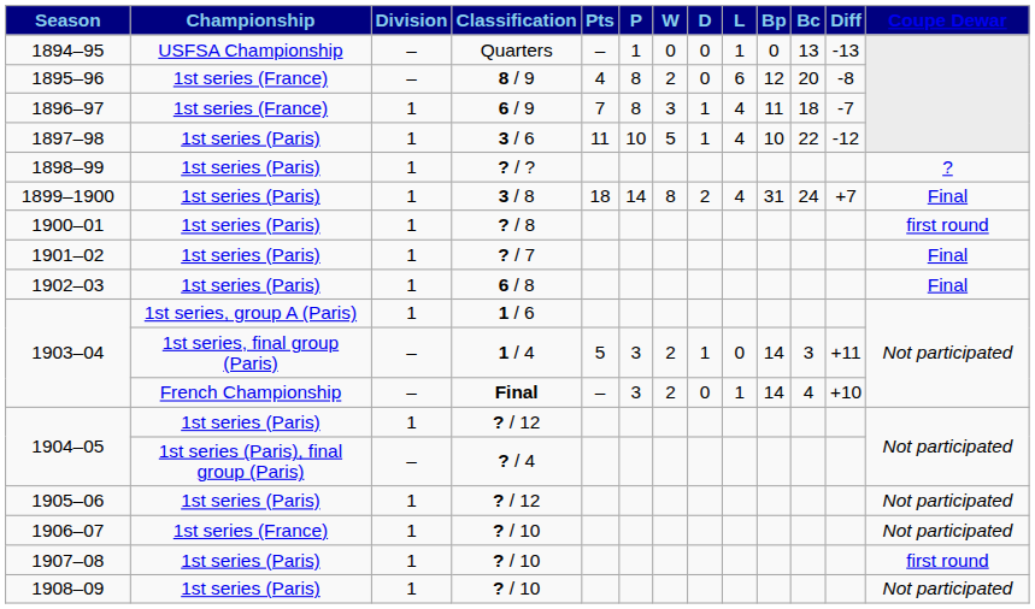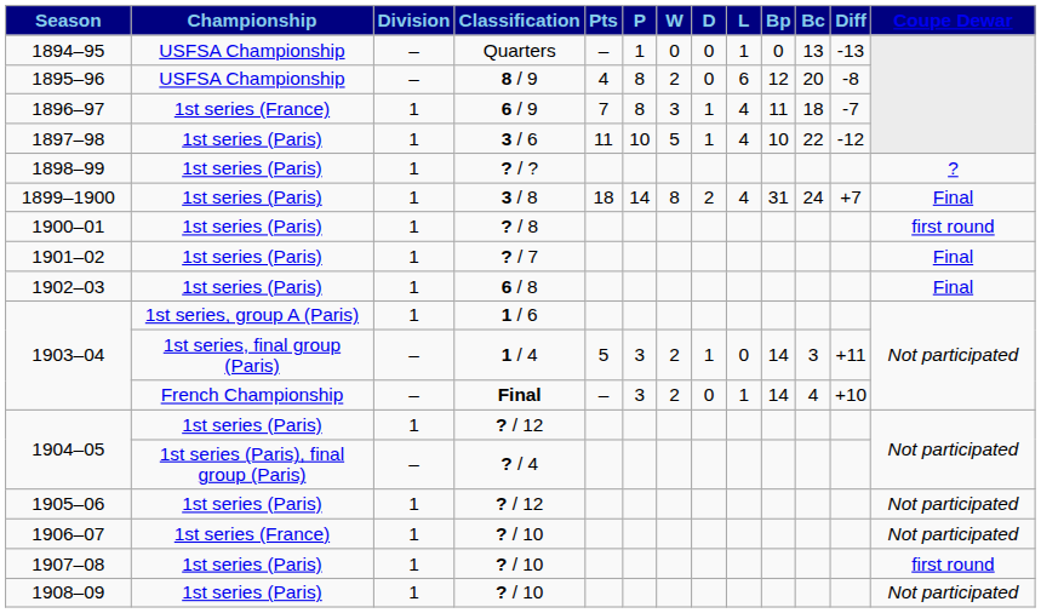 <table class="wikitable centre" style="font-size:90%">
 <tr>
 <th scope=col align=center style="color:#87ceeb; background:#000080;" width="90">Season</th>
 <th scope=col align=center style="color:#87ceeb; background:#000080;" width="180">Championship</th>
 <th scope=col align=center style="color:#87ceeb; background:#000080;" width="20">Division</th>
 <th scope=col align=center style="color:#87ceeb; background:#000080;" width="40">Classification</th>
 <th scope=col align=center style="color:#87ceeb; background:#000080;" width="20">Pts</th>
 <th scope=col align=center style="color:#87ceeb; background:#000080;" width="20">P</th>
 <th scope=col align=center style="color:#87ceeb; background:#000080;" width="20">W</th>
 <th scope=col align=center style="color:#87ceeb; background:#000080;" width="20">D</th>
 <th scope=col align=center style="color:#87ceeb; background:#000080;" width="20">L</th>
 <th scope=col align=center style="color:#87ceeb; background:#000080;" width="20">Bp</th>
 <th scope=col align=center style="color:#87ceeb; background:#000080;" width="20">Bc</th>
 <th scope=col align=center style="color:#87ceeb; background:#000080;" width="20">Diff</th>
 <th scope=col align=center style="color:#87ceeb; background:#000080;" width="120"><a href='#'>Coupe Dewar</a></th>
 </tr>
 <tr align="center">
 <td>1894–95</td>
 <td><a href='#'>USFSA Championship</a></td>
 <td>–</td>
 <td>Quarters</td>
 <td>–</td>
 <td>1</td>
 <td>0</td>
 <td>0</td>
 <td>1</td>
 <td>0</td>
 <td>13</td>
 <td>-13</td>
 <td rowspan=4 bgcolor=#ececec></td>
 </tr>
 <tr align="center">
 <td>1895–96</td>
-<td><a href='#'>1st series (France)</a></td>
+<td><a href='#'>USFSA Championship</a></td>
 <td>–</td>
 <td><strong>8</strong> / 9</td>
 <td>4</td>
 <td>8</td>
 <td>2</td>
 <td>0</td>
 <td>6</td>
 <td>12</td>
 <td>20</td>
 <td>-8</td>
 </tr>
 <tr align="center">
 <td>1896–97</td>
 <td><a href='#'>1st series (France)</a></td>
 <td>1</td>
 <td><strong>6</strong> / 9</td>
 <td>7</td>
 <td>8</td>
 <td>3</td>
 <td>1</td>
 <td>4</td>
 <td>11</td>
 <td>18</td>
 <td>-7</td>
 </tr>
 <tr align="center">
 <td>1897–98</td>
 <td><a href='#'>1st series (Paris)</a></td>
 <td>1</td>
 <td><strong>3</strong> / 6</td>
 <td>11</td>
 <td>10</td>
 <td>5</td>
 <td>1</td>
 <td>4</td>
 <td>10</td>
 <td>22</td>
 <td>-12</td>
 </tr>
 <tr align="center">
 <td>1898–99</td>
 <td><a href='#'>1st series (Paris)</a></td>
 <td>1</td>
 <td><strong>?</strong> / ?</td>
 <td></td>
 <td></td>
 <td></td>
 <td></td>
 <td></td>
 <td></td>
 <td></td>
 <td></td>
 <td><a href='#'>?</a></td>
 </tr>
 <tr align="center">
 <td>1899–1900</td>
 <td><a href='#'>1st series (Paris)</a></td>
 <td>1</td>
 <td><strong>3</strong> / 8</td>
 <td>18</td>
 <td>14</td>
 <td>8</td>
 <td>2</td>
 <td>4</td>
 <td>31</td>
 <td>24</td>
 <td>+7</td>
 <td bgcolor=><a href='#'>Final</a></td>
 </tr>
 <tr align="center">
 <td>1900–01</td>
 <td><a href='#'>1st series (Paris)</a></td>
 <td>1</td>
 <td><strong>?</strong> / 8</td>
 <td></td>
 <td></td>
 <td></td>
 <td></td>
 <td></td>
 <td></td>
 <td></td>
 <td></td>
 <td><a href='#'>first round</a></td>
 </tr>
 <tr align="center">
 <td>1901–02</td>
 <td><a href='#'>1st series (Paris)</a></td>
 <td>1</td>
 <td bgcolor=><strong>?</strong> / 7</td>
 <td></td>
 <td></td>
 <td></td>
 <td></td>
 <td></td>
 <td></td>
 <td></td>
 <td></td>
 <td bgcolor=><a href='#'>Final</a></td>
 </tr>
 <tr align="center">
 <td>1902–03</td>
 <td><a href='#'>1st series (Paris)</a></td>
 <td>1</td>
 <td><strong>6</strong> / 8</td>
 <td></td>
 <td></td>
 <td></td>
 <td></td>
 <td></td>
 <td></td>
 <td></td>
 <td></td>
 <td bgcolor=><a href='#'>Final</a></td>
 </tr>
 <tr align="center">
 <td rowspan=3>1903–04</td>
 <td><a href='#'>1st series, group A (Paris)</a></td>
 <td>1</td>
 <td bgcolor=><strong>1</strong> / 6</td>
 <td></td>
 <td></td>
 <td></td>
 <td></td>
 <td></td>
 <td></td>
 <td></td>
 <td></td>
 <td rowspan=3><em>Not participated</em></td>
 </tr>
 <tr align="center">
 <td><a href='#'>1st series, final group (Paris)</a></td>
 <td>–</td>
 <td bgcolor=><strong>1</strong> / 4</td>
 <td>5</td>
 <td>3</td>
 <td>2</td>
 <td>1</td>
 <td>0</td>
 <td>14</td>
 <td>3</td>
 <td>+11</td>
 </tr>
 <tr align="center">
 <td><a href='#'>French Championship</a></td>
 <td>–</td>
 <td bgcolor=><strong>Final</strong></td>
 <td>–</td>
 <td>3</td>
 <td>2</td>
 <td>0</td>
 <td>1</td>
 <td>14</td>
 <td>4</td>
 <td>+10</td>
 </tr>
 <tr align="center">
 <td rowspan=2>1904–05</td>
 <td><a href='#'>1st series (Paris)</a></td>
 <td>1</td>
 <td><strong>?</strong> / 12</td>
 <td></td>
 <td></td>
 <td></td>
 <td></td>
 <td></td>
 <td></td>
 <td></td>
 <td></td>
 <td rowspan=2><em>Not participated</em></td>
 </tr>
 <tr align="center">
 <td><a href='#'>1st series (Paris), final group (Paris)</a></td>
 <td>–</td>
 <td><strong>?</strong> / 4</td>
 <td></td>
 <td></td>
 <td></td>
 <td></td>
 <td></td>
 <td></td>
 <td></td>
 </tr>
 <tr align="center">
 <td>1905–06</td>
 <td><a href='#'>1st series (Paris)</a></td>
 <td>1</td>
 <td><strong>?</strong> / 12</td>
 <td></td>
 <td></td>
 <td></td>
 <td></td>
 <td></td>
 <td></td>
 <td></td>
 <td></td>
 <td><em>Not participated</em></td>
 </tr>
 <tr align="center">
 <td>1906–07</td>
 <td><a href='#'>1st series (France)</a></td>
 <td>1</td>
 <td><strong>?</strong> / 10</td>
 <td></td>
 <td></td>
 <td></td>
 <td></td>
 <td></td>
 <td></td>
 <td></td>
 <td></td>
 <td><em>Not participated</em></td>
 </tr>
 <tr align="center">
 <td>1907–08</td>
 <td><a href='#'>1st series (Paris)</a></td>
 <td>1</td>
 <td><strong>?</strong> / 10</td>
 <td></td>
 <td></td>
 <td></td>
 <td></td>
 <td></td>
 <td></td>
 <td></td>
 <td></td>
 <td><a href='#'>first round</a></td>
 </tr>
 <tr align="center">
 <td>1908–09</td>
 <td><a href='#'>1st series (Paris)</a></td>
 <td>1</td>
 <td><strong>?</strong> / 10</td>
 <td></td>
 <td></td>
 <td></td>
 <td></td>
 <td></td>
 <td></td>
 <td></td>
 <td></td>
 <td><em>Not participated</em></td>
 </tr>
 </table>
